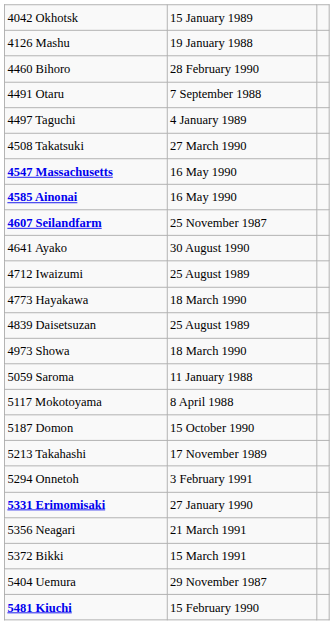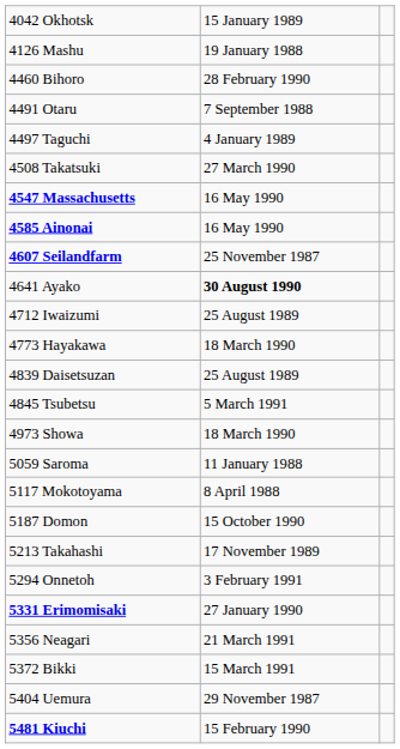 <table class="wikitable" style="font-size: 89%; float: left; width: 26em; margin-right: 1em; height: 700px">
 <tr>
 <td>4042 Okhotsk</td>
 <td>15 January 1989</td>
 <td> </td>
 </tr>
 <tr>
 <td>4126 Mashu</td>
 <td>19 January 1988</td>
 <td> </td>
 </tr>
 <tr>
 <td>4460 Bihoro</td>
 <td>28 February 1990</td>
 <td> </td>
 </tr>
 <tr>
 <td>4491 Otaru</td>
 <td>7 September 1988</td>
 <td> </td>
 </tr>
 <tr>
 <td>4497 Taguchi</td>
 <td>4 January 1989</td>
 <td> </td>
 </tr>
 <tr>
 <td>4508 Takatsuki</td>
 <td>27 March 1990</td>
 <td> </td>
 </tr>
 <tr>
 <td><strong><a href='#'>4547 Massachusetts</a></strong></td>
 <td>16 May 1990</td>
 <td> </td>
 </tr>
 <tr>
 <td><strong><a href='#'>4585 Ainonai</a></strong></td>
 <td>16 May 1990</td>
 <td> </td>
 </tr>
 <tr>
 <td><strong><a href='#'>4607 Seilandfarm</a></strong></td>
 <td>25 November 1987</td>
 <td> </td>
 </tr>
 <tr>
 <td>4641 Ayako</td>
-<td>30 August 1990</td>
+<td><strong>30 August 1990</strong></td>
 <td> </td>
 </tr>
 <tr>
 <td>4712 Iwaizumi</td>
 <td>25 August 1989</td>
 <td> </td>
 </tr>
 <tr>
 <td>4773 Hayakawa</td>
 <td>18 March 1990</td>
 <td> </td>
 </tr>
 <tr>
 <td>4839 Daisetsuzan</td>
 <td>25 August 1989</td>
+<td> </td>
+</tr>
+<tr>
+<td>4845 Tsubetsu</td>
+<td>5 March 1991</td>
 <td> </td>
 </tr>
 <tr>
 <td>4973 Showa</td>
 <td>18 March 1990</td>
 <td> </td>
 </tr>
 <tr>
 <td>5059 Saroma</td>
 <td>11 January 1988</td>
 <td> </td>
 </tr>
 <tr>
 <td>5117 Mokotoyama</td>
 <td>8 April 1988</td>
 <td> </td>
 </tr>
 <tr>
 <td>5187 Domon</td>
 <td>15 October 1990</td>
 <td> </td>
 </tr>
 <tr>
 <td>5213 Takahashi</td>
 <td>17 November 1989</td>
 <td> </td>
 </tr>
 <tr>
 <td>5294 Onnetoh</td>
 <td>3 February 1991</td>
 <td> </td>
 </tr>
 <tr>
 <td><strong><a href='#'>5331 Erimomisaki</a></strong></td>
 <td>27 January 1990</td>
 <td> </td>
 </tr>
 <tr>
 <td>5356 Neagari</td>
 <td>21 March 1991</td>
 <td> </td>
 </tr>
 <tr>
 <td>5372 Bikki</td>
 <td>15 March 1991</td>
 <td> </td>
 </tr>
 <tr>
 <td>5404 Uemura</td>
 <td>29 November 1987</td>
 <td> </td>
 </tr>
 <tr>
 <td><strong><a href='#'>5481 Kiuchi</a></strong></td>
 <td>15 February 1990</td>
 <td> </td>
 </tr>
 </table>
